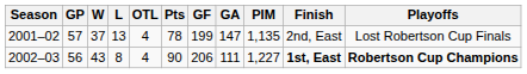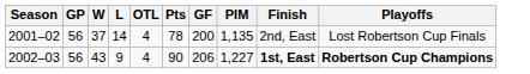 <table class="wikitable" style="text-align:center">
 <tr>
 <th>Season</th>
 <th>GP</th>
 <th>W</th>
 <th>L</th>
 <th>OTL</th>
 <th>Pts</th>
 <th>GF</th>
-<th>GA</th>
 <th>PIM</th>
 <th>Finish</th>
 <th>Playoffs</th>
 </tr>
 <tr>
 <td>2001–02</td>
-<td>57</td>
+<td>56</td>
 <td>37</td>
-<td>13</td>
+<td>14</td>
 <td>4</td>
 <td>78</td>
-<td>199</td>
-<td>147</td>
+<td>200</td>
 <td>1,135</td>
 <td>2nd, East</td>
 <td>Lost Robertson Cup Finals</td>
 </tr>
 <tr>
 <td>2002–03</td>
 <td>56</td>
 <td>43</td>
-<td>8</td>
+<td>9</td>
 <td>4</td>
 <td>90</td>
 <td>206</td>
-<td>111</td>
 <td>1,227</td>
 <td><strong>1st, East</strong></td>
 <td><strong>Robertson Cup Champions</strong></td>
 </tr>
 </table>
